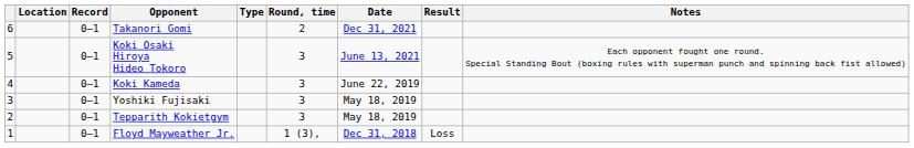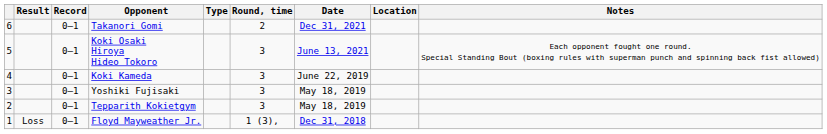 <table class="wikitable" style="text-align:center; font-size:95%">
 <tr>
 <th></th>
-<th>Location</th>
+<th>Result</th>
 <th>Record</th>
 <th>Opponent</th>
 <th>Type</th>
 <th>Round, time</th>
 <th>Date</th>
-<th>Result</th>
+<th>Location</th>
 <th>Notes</th>
 </tr>
 <tr>
 <td>6</td>
-<td style="text-align:left;"></td>
+<td></td>
 <td>0–1 </td>
 <td style="text-align:left;"><a href='#'>Takanori Gomi</a></td>
 <td></td>
 <td>2</td>
 <td><a href='#'>Dec 31, 2021</a></td>
-<td></td>
+<td style="text-align:left;"></td>
 <td></td>
 </tr>
 <tr>
 <td>5</td>
-<td style="text-align:left;"></td>
+<td></td>
 <td>0–1 </td>
 <td style="text-align:left;"><a href='#'>Koki Osaki</a><br><a href='#'>Hiroya</a><br><a href='#'>Hideo Tokoro</a></td>
 <td></td>
 <td>3</td>
 <td><a href='#'>June 13, 2021</a></td>
-<td></td>
+<td style="text-align:left;"></td>
 <td><small>Each opponent fought one round. <br>Special Standing Bout (boxing rules with superman punch and spinning back fist allowed)</small></td>
 </tr>
 <tr>
 <td>4</td>
-<td style="text-align:left;"></td>
+<td></td>
 <td>0–1 </td>
 <td style="text-align:left;"><a href='#'>Koki Kameda</a></td>
 <td></td>
 <td>3</td>
 <td>June 22, 2019</td>
-<td></td>
+<td style="text-align:left;"></td>
 <td></td>
 </tr>
 <tr>
 <td>3</td>
-<td style="text-align:left;"></td>
+<td></td>
 <td>0–1 </td>
 <td style="text-align:left;">Yoshiki Fujisaki</td>
 <td></td>
 <td>3</td>
 <td>May 18, 2019</td>
-<td></td>
+<td style="text-align:left;"></td>
 <td></td>
 </tr>
 <tr>
 <td>2</td>
-<td style="text-align:left;"></td>
+<td></td>
 <td>0–1 </td>
 <td style="text-align:left;"><a href='#'>Tepparith Kokietgym</a></td>
 <td></td>
 <td>3</td>
 <td>May 18, 2019</td>
-<td></td>
+<td style="text-align:left;"></td>
 <td></td>
 </tr>
 <tr>
 <td>1</td>
-<td style="text-align:left;"></td>
+<td>Loss</td>
 <td>0–1</td>
 <td style="text-align:left;"><a href='#'>Floyd Mayweather Jr.</a></td>
 <td></td>
 <td>1 (3), </td>
 <td><a href='#'>Dec 31, 2018</a></td>
-<td>Loss</td>
+<td style="text-align:left;"></td>
 <td></td>
 </tr>
 </table>
